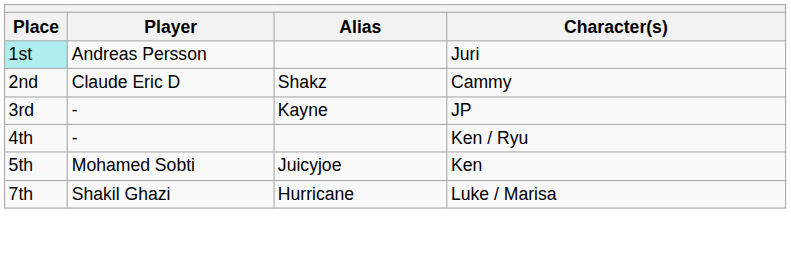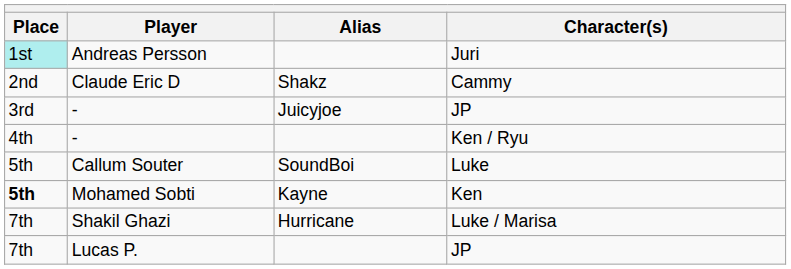 <table class="wikitable">
 <tr>
 <th colspan="4"><em></em> </th>
 </tr>
 <tr>
 <th style="width:50px;">Place</th>
 <th style="width:180px;">Player</th>
 <th style="width:150px;">Alias</th>
 <th style="width:300px;">Character(s)</th>
 </tr>
 <tr>
 <td style="background: paleturquoise;">1st</td>
 <td> Andreas Persson</td>
 <td></td>
 <td>Juri</td>
 </tr>
 <tr>
 <td>2nd</td>
 <td> Claude Eric D</td>
 <td>Shakz</td>
 <td>Cammy</td>
 </tr>
 <tr>
 <td>3rd</td>
 <td> -</td>
-<td>Kayne</td>
+<td>Juicyjoe</td>
 <td>JP</td>
 </tr>
 <tr>
 <td>4th</td>
 <td> -</td>
 <td></td>
 <td>Ken / Ryu</td>
 </tr>
 <tr>
 <td>5th</td>
+<td> Callum Souter</td>
+<td>SoundBoi</td>
+<td>Luke</td>
+</tr>
+<tr>
+<td><strong>5th</strong></td>
 <td> Mohamed Sobti</td>
-<td>Juicyjoe</td>
+<td>Kayne</td>
 <td>Ken</td>
 </tr>
 <tr>
 <td>7th</td>
 <td> Shakil Ghazi</td>
 <td>Hurricane</td>
 <td>Luke / Marisa</td>
 </tr>
+<tr>
+<td>7th</td>
+<td> Lucas P.</td>
+<td></td>
+<td>JP</td>
+</tr>
 </table>
